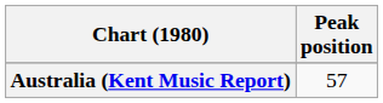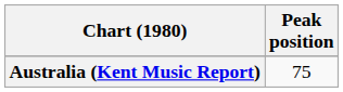 <table class="wikitable sortable plainrowheaders" style="text-align:center;">
 <tr>
 <th scope="col">Chart (1980)</th>
 <th scope="col">Peak<br>position</th>
 </tr>
 <tr>
 </tr>
 <tr>
 </tr>
 <tr>
 </tr>
 <tr>
 </tr>
 <tr>
 <th scope="row">Australia (<a href='#'>Kent Music Report</a>)</th>
-<td>57</td>
+<td>75</td>
 </tr>
 </table>
